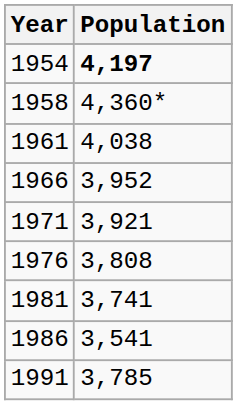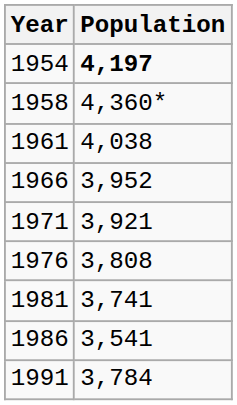 <table class="wikitable">
 <tr>
 <th>Year</th>
 <th>Population</th>
 </tr>
 <tr>
 <td>1954</td>
 <td><strong>4,197</strong></td>
 </tr>
 <tr>
 <td>1958</td>
 <td>4,360*</td>
 </tr>
 <tr>
 <td>1961</td>
 <td>4,038</td>
 </tr>
 <tr>
 <td>1966</td>
 <td>3,952</td>
 </tr>
 <tr>
 <td>1971</td>
 <td>3,921</td>
 </tr>
 <tr>
 <td>1976</td>
 <td>3,808</td>
 </tr>
 <tr>
 <td>1981</td>
 <td>3,741</td>
 </tr>
 <tr>
 <td>1986</td>
 <td>3,541</td>
 </tr>
 <tr>
 <td>1991</td>
-<td>3,785</td>
+<td>3,784</td>
 </tr>
 </table>
